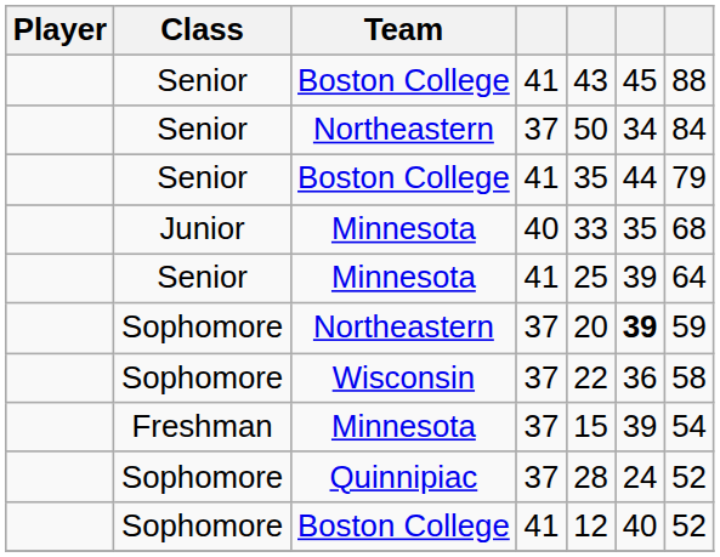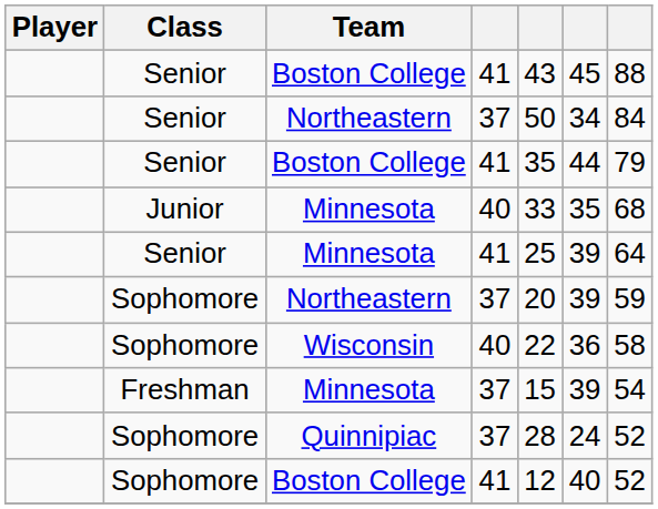 <table class="wikitable sortable" style="font-size= 95%;text-align: center;">
 <tr>
 <th>Player</th>
 <th>Class</th>
 <th>Team</th>
 <th></th>
 <th></th>
 <th></th>
 <th></th>
 </tr>
 <tr>
 <td></td>
 <td>Senior</td>
 <td><a href='#'>Boston College</a></td>
 <td>41</td>
 <td>43</td>
 <td>45</td>
 <td>88</td>
 </tr>
 <tr>
 <td></td>
 <td>Senior</td>
 <td><a href='#'>Northeastern</a></td>
 <td>37</td>
 <td>50</td>
 <td>34</td>
 <td>84</td>
 </tr>
 <tr>
 <td></td>
 <td>Senior</td>
 <td><a href='#'>Boston College</a></td>
 <td>41</td>
 <td>35</td>
 <td>44</td>
 <td>79</td>
 </tr>
 <tr>
 <td></td>
 <td>Junior</td>
 <td><a href='#'>Minnesota</a></td>
 <td>40</td>
 <td>33</td>
 <td>35</td>
 <td>68</td>
 </tr>
 <tr>
 <td></td>
 <td>Senior</td>
 <td><a href='#'>Minnesota</a></td>
 <td>41</td>
 <td>25</td>
 <td>39</td>
 <td>64</td>
 </tr>
 <tr>
 <td></td>
 <td>Sophomore</td>
 <td><a href='#'>Northeastern</a></td>
 <td>37</td>
 <td>20</td>
-<td><strong>39</strong></td>
+<td>39</td>
 <td>59</td>
 </tr>
 <tr>
 <td></td>
 <td>Sophomore</td>
 <td><a href='#'>Wisconsin</a></td>
-<td>37</td>
+<td>40</td>
 <td>22</td>
 <td>36</td>
 <td>58</td>
 </tr>
 <tr>
 <td></td>
 <td>Freshman</td>
 <td><a href='#'>Minnesota</a></td>
 <td>37</td>
 <td>15</td>
 <td>39</td>
 <td>54</td>
 </tr>
 <tr>
 <td></td>
 <td>Sophomore</td>
 <td><a href='#'>Quinnipiac</a></td>
 <td>37</td>
 <td>28</td>
 <td>24</td>
 <td>52</td>
 </tr>
 <tr>
 <td></td>
 <td>Sophomore</td>
 <td><a href='#'>Boston College</a></td>
 <td>41</td>
 <td>12</td>
 <td>40</td>
 <td>52</td>
 </tr>
 <tr>
 </tr>
 </table>
